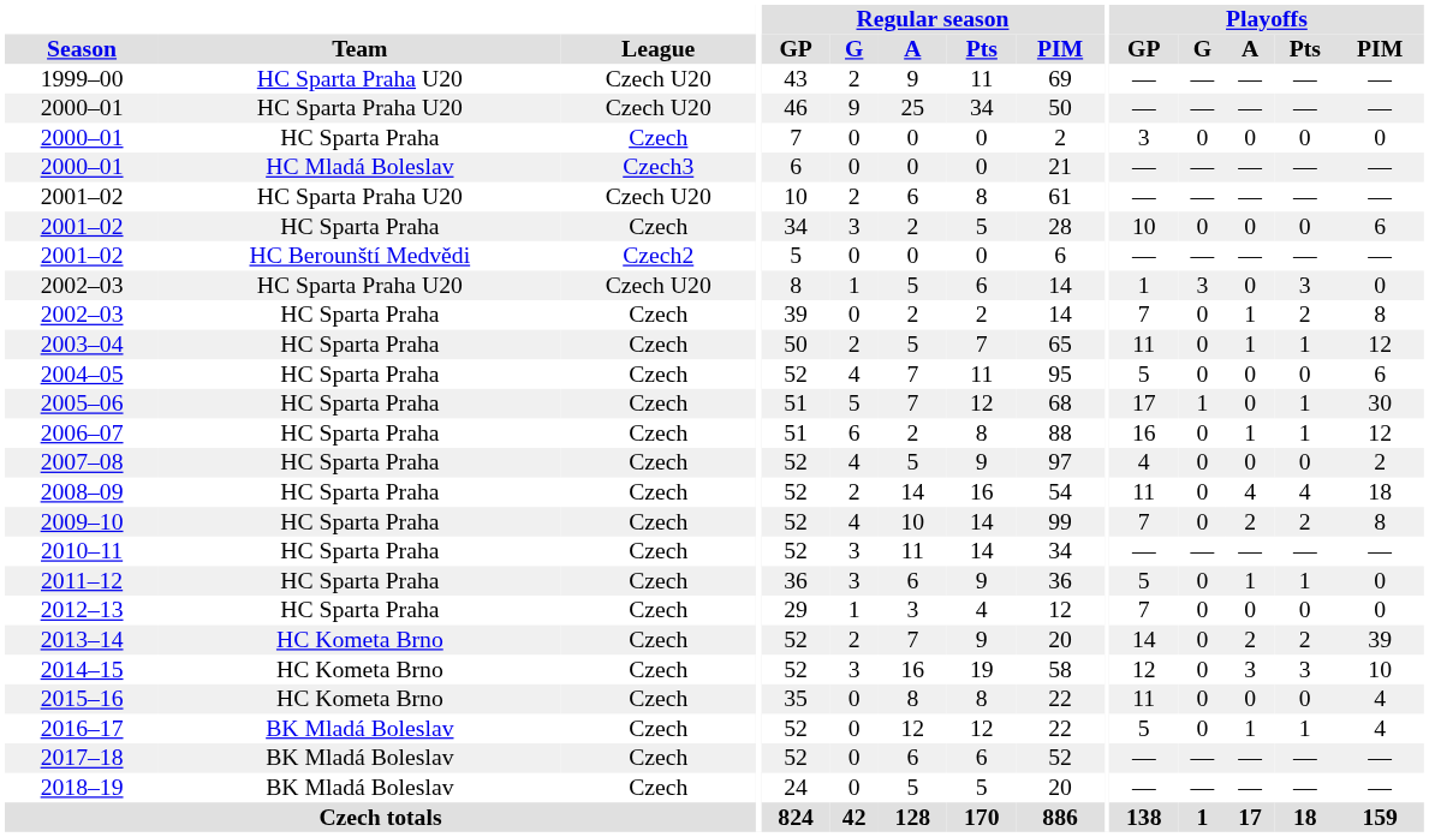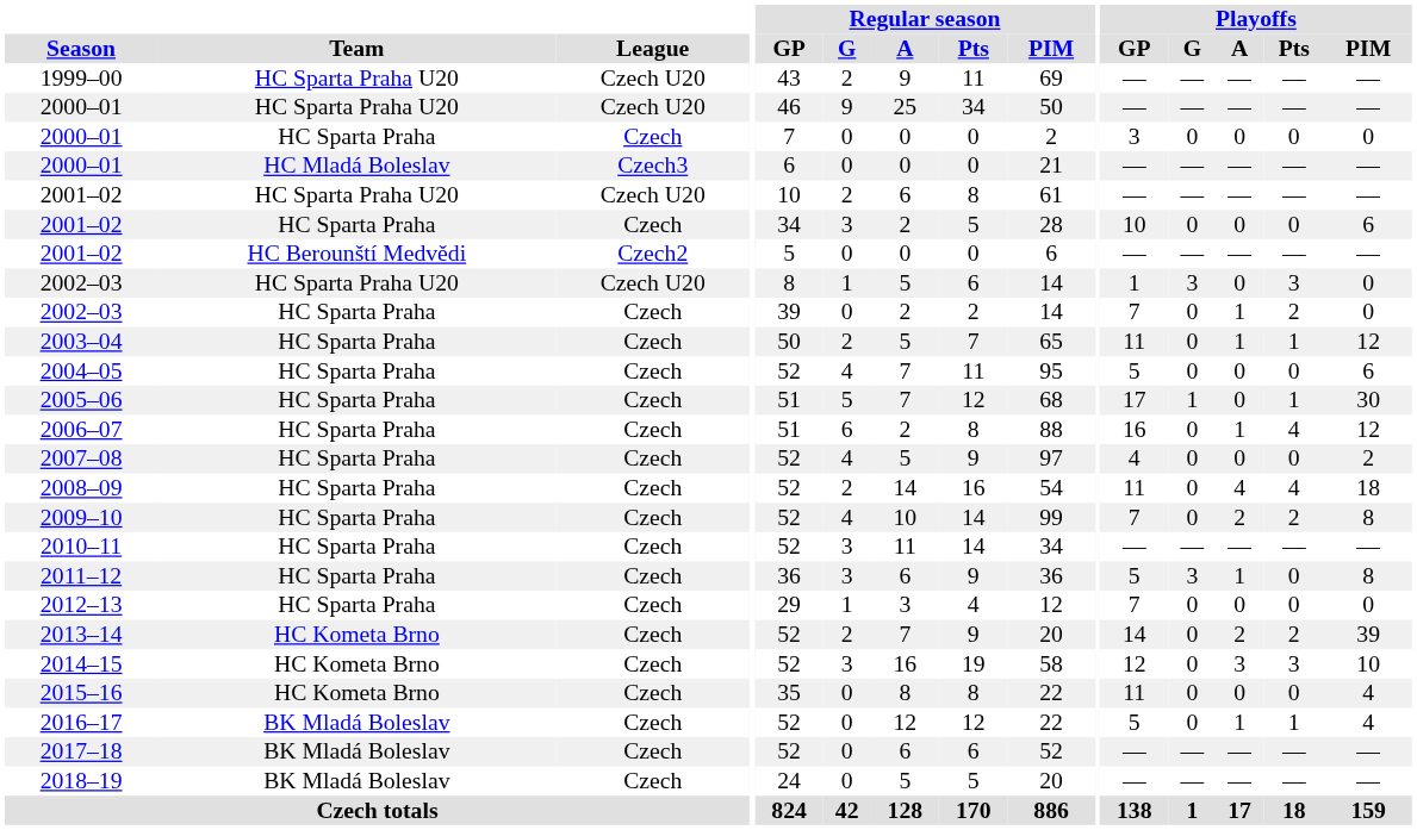 <table border="0" cellpadding="1" cellspacing="0" style="text-align:center; width:60em">
 <tr bgcolor="#e0e0e0">
 <th colspan="3" bgcolor="#ffffff"></th>
 <th rowspan="99" bgcolor="#ffffff"></th>
 <th colspan="5"><a href='#'>Regular season</a></th>
 <th rowspan="99" bgcolor="#ffffff"></th>
 <th colspan="5"><a href='#'>Playoffs</a></th>
 </tr>
 <tr bgcolor="#e0e0e0">
 <th><a href='#'>Season</a></th>
 <th>Team</th>
 <th>League</th>
 <th>GP</th>
 <th><a href='#'>G</a></th>
 <th><a href='#'>A</a></th>
 <th><a href='#'>Pts</a></th>
 <th><a href='#'>PIM</a></th>
 <th>GP</th>
 <th>G</th>
 <th>A</th>
 <th>Pts</th>
 <th>PIM</th>
 </tr>
 <tr>
 <td>1999–00</td>
 <td><a href='#'>HC Sparta Praha</a> U20</td>
 <td>Czech U20</td>
 <td>43</td>
 <td>2</td>
 <td>9</td>
 <td>11</td>
 <td>69</td>
 <td>—</td>
 <td>—</td>
 <td>—</td>
 <td>—</td>
 <td>—</td>
 </tr>
 <tr bgcolor="#f0f0f0">
 <td>2000–01</td>
 <td>HC Sparta Praha U20</td>
 <td>Czech U20</td>
 <td>46</td>
 <td>9</td>
 <td>25</td>
 <td>34</td>
 <td>50</td>
 <td>—</td>
 <td>—</td>
 <td>—</td>
 <td>—</td>
 <td>—</td>
 </tr>
 <tr>
 <td><a href='#'>2000–01</a></td>
 <td>HC Sparta Praha</td>
 <td><a href='#'>Czech</a></td>
 <td>7</td>
 <td>0</td>
 <td>0</td>
 <td>0</td>
 <td>2</td>
 <td>3</td>
 <td>0</td>
 <td>0</td>
 <td>0</td>
 <td>0</td>
 </tr>
 <tr bgcolor="#f0f0f0">
 <td><a href='#'>2000–01</a></td>
 <td><a href='#'>HC Mladá Boleslav</a></td>
 <td><a href='#'>Czech3</a></td>
 <td>6</td>
 <td>0</td>
 <td>0</td>
 <td>0</td>
 <td>21</td>
 <td>—</td>
 <td>—</td>
 <td>—</td>
 <td>—</td>
 <td>—</td>
 </tr>
 <tr>
 <td>2001–02</td>
 <td>HC Sparta Praha U20</td>
 <td>Czech U20</td>
 <td>10</td>
 <td>2</td>
 <td>6</td>
 <td>8</td>
 <td>61</td>
 <td>—</td>
 <td>—</td>
 <td>—</td>
 <td>—</td>
 <td>—</td>
 </tr>
 <tr bgcolor="#f0f0f0">
 <td><a href='#'>2001–02</a></td>
 <td>HC Sparta Praha</td>
 <td>Czech</td>
 <td>34</td>
 <td>3</td>
 <td>2</td>
 <td>5</td>
 <td>28</td>
 <td>10</td>
 <td>0</td>
 <td>0</td>
 <td>0</td>
 <td>6</td>
 </tr>
 <tr>
 <td><a href='#'>2001–02</a></td>
 <td><a href='#'>HC Berounští Medvědi</a></td>
 <td><a href='#'>Czech2</a></td>
 <td>5</td>
 <td>0</td>
 <td>0</td>
 <td>0</td>
 <td>6</td>
 <td>—</td>
 <td>—</td>
 <td>—</td>
 <td>—</td>
 <td>—</td>
 </tr>
 <tr bgcolor="#f0f0f0">
 <td>2002–03</td>
 <td>HC Sparta Praha U20</td>
 <td>Czech U20</td>
 <td>8</td>
 <td>1</td>
 <td>5</td>
 <td>6</td>
 <td>14</td>
 <td>1</td>
 <td>3</td>
 <td>0</td>
 <td>3</td>
 <td>0</td>
 </tr>
 <tr>
 <td><a href='#'>2002–03</a></td>
 <td>HC Sparta Praha</td>
 <td>Czech</td>
 <td>39</td>
 <td>0</td>
 <td>2</td>
 <td>2</td>
 <td>14</td>
 <td>7</td>
 <td>0</td>
 <td>1</td>
 <td>2</td>
-<td>8</td>
+<td>0</td>
 </tr>
 <tr bgcolor="#f0f0f0">
 <td><a href='#'>2003–04</a></td>
 <td>HC Sparta Praha</td>
 <td>Czech</td>
 <td>50</td>
 <td>2</td>
 <td>5</td>
 <td>7</td>
 <td>65</td>
 <td>11</td>
 <td>0</td>
 <td>1</td>
 <td>1</td>
 <td>12</td>
 </tr>
 <tr>
 <td><a href='#'>2004–05</a></td>
 <td>HC Sparta Praha</td>
 <td>Czech</td>
 <td>52</td>
 <td>4</td>
 <td>7</td>
 <td>11</td>
 <td>95</td>
 <td>5</td>
 <td>0</td>
 <td>0</td>
 <td>0</td>
 <td>6</td>
 </tr>
 <tr bgcolor="#f0f0f0">
 <td><a href='#'>2005–06</a></td>
 <td>HC Sparta Praha</td>
 <td>Czech</td>
 <td>51</td>
 <td>5</td>
 <td>7</td>
 <td>12</td>
 <td>68</td>
 <td>17</td>
 <td>1</td>
 <td>0</td>
 <td>1</td>
 <td>30</td>
 </tr>
 <tr>
 <td><a href='#'>2006–07</a></td>
 <td>HC Sparta Praha</td>
 <td>Czech</td>
 <td>51</td>
 <td>6</td>
 <td>2</td>
 <td>8</td>
 <td>88</td>
 <td>16</td>
 <td>0</td>
 <td>1</td>
-<td>1</td>
+<td>4</td>
 <td>12</td>
 </tr>
 <tr bgcolor="#f0f0f0">
 <td><a href='#'>2007–08</a></td>
 <td>HC Sparta Praha</td>
 <td>Czech</td>
 <td>52</td>
 <td>4</td>
 <td>5</td>
 <td>9</td>
 <td>97</td>
 <td>4</td>
 <td>0</td>
 <td>0</td>
 <td>0</td>
 <td>2</td>
 </tr>
 <tr>
 <td><a href='#'>2008–09</a></td>
 <td>HC Sparta Praha</td>
 <td>Czech</td>
 <td>52</td>
 <td>2</td>
 <td>14</td>
 <td>16</td>
 <td>54</td>
 <td>11</td>
 <td>0</td>
 <td>4</td>
 <td>4</td>
 <td>18</td>
 </tr>
 <tr bgcolor="#f0f0f0">
 <td><a href='#'>2009–10</a></td>
 <td>HC Sparta Praha</td>
 <td>Czech</td>
 <td>52</td>
 <td>4</td>
 <td>10</td>
 <td>14</td>
 <td>99</td>
 <td>7</td>
 <td>0</td>
 <td>2</td>
 <td>2</td>
 <td>8</td>
 </tr>
 <tr>
 <td><a href='#'>2010–11</a></td>
 <td>HC Sparta Praha</td>
 <td>Czech</td>
 <td>52</td>
 <td>3</td>
 <td>11</td>
 <td>14</td>
 <td>34</td>
 <td>—</td>
 <td>—</td>
 <td>—</td>
 <td>—</td>
 <td>—</td>
 </tr>
 <tr bgcolor="#f0f0f0">
 <td><a href='#'>2011–12</a></td>
 <td>HC Sparta Praha</td>
 <td>Czech</td>
 <td>36</td>
 <td>3</td>
 <td>6</td>
 <td>9</td>
 <td>36</td>
 <td>5</td>
-<td>0</td>
-<td>1</td>
+<td>3</td>
 <td>1</td>
 <td>0</td>
+<td>8</td>
 </tr>
 <tr>
 <td><a href='#'>2012–13</a></td>
 <td>HC Sparta Praha</td>
 <td>Czech</td>
 <td>29</td>
 <td>1</td>
 <td>3</td>
 <td>4</td>
 <td>12</td>
 <td>7</td>
 <td>0</td>
 <td>0</td>
 <td>0</td>
 <td>0</td>
 </tr>
 <tr bgcolor="#f0f0f0">
 <td><a href='#'>2013–14</a></td>
 <td><a href='#'>HC Kometa Brno</a></td>
 <td>Czech</td>
 <td>52</td>
 <td>2</td>
 <td>7</td>
 <td>9</td>
 <td>20</td>
 <td>14</td>
 <td>0</td>
 <td>2</td>
 <td>2</td>
 <td>39</td>
 </tr>
 <tr>
 <td><a href='#'>2014–15</a></td>
 <td>HC Kometa Brno</td>
 <td>Czech</td>
 <td>52</td>
 <td>3</td>
 <td>16</td>
 <td>19</td>
 <td>58</td>
 <td>12</td>
 <td>0</td>
 <td>3</td>
 <td>3</td>
 <td>10</td>
 </tr>
 <tr bgcolor="#f0f0f0">
 <td><a href='#'>2015–16</a></td>
 <td>HC Kometa Brno</td>
 <td>Czech</td>
 <td>35</td>
 <td>0</td>
 <td>8</td>
 <td>8</td>
 <td>22</td>
 <td>11</td>
 <td>0</td>
 <td>0</td>
 <td>0</td>
 <td>4</td>
 </tr>
 <tr>
 <td><a href='#'>2016–17</a></td>
 <td><a href='#'>BK Mladá Boleslav</a></td>
 <td>Czech</td>
 <td>52</td>
 <td>0</td>
 <td>12</td>
 <td>12</td>
 <td>22</td>
 <td>5</td>
 <td>0</td>
 <td>1</td>
 <td>1</td>
 <td>4</td>
 </tr>
 <tr bgcolor="#f0f0f0">
 <td><a href='#'>2017–18</a></td>
 <td>BK Mladá Boleslav</td>
 <td>Czech</td>
 <td>52</td>
 <td>0</td>
 <td>6</td>
 <td>6</td>
 <td>52</td>
 <td>—</td>
 <td>—</td>
 <td>—</td>
 <td>—</td>
 <td>—</td>
 </tr>
 <tr>
 <td><a href='#'>2018–19</a></td>
 <td>BK Mladá Boleslav</td>
 <td>Czech</td>
 <td>24</td>
 <td>0</td>
 <td>5</td>
 <td>5</td>
 <td>20</td>
 <td>—</td>
 <td>—</td>
 <td>—</td>
 <td>—</td>
 <td>—</td>
 </tr>
 <tr>
 </tr>
 <tr ALIGN="center" bgcolor="#e0e0e0">
 <th colspan="3">Czech totals</th>
 <th ALIGN="center">824</th>
 <th ALIGN="center">42</th>
 <th ALIGN="center">128</th>
 <th ALIGN="center">170</th>
 <th ALIGN="center">886</th>
 <th ALIGN="center">138</th>
 <th ALIGN="center">1</th>
 <th ALIGN="center">17</th>
 <th ALIGN="center">18</th>
 <th ALIGN="center">159</th>
 </tr>
 </table>
